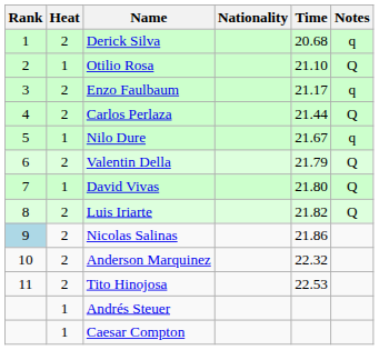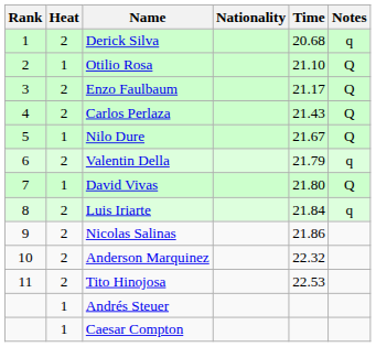 <table class="wikitable sortable" style="text-align:center;font-size:95%">
 <tr>
 <th>Rank</th>
 <th>Heat</th>
 <th>Name</th>
 <th>Nationality</th>
 <th>Time</th>
 <th>Notes</th>
 </tr>
 <tr bgcolor=ccffcc>
 <td>1</td>
 <td>2</td>
 <td align=left><a href='#'>Derick Silva</a></td>
 <td align=left></td>
 <td>20.68</td>
 <td>q</td>
 </tr>
 <tr bgcolor=ccffcc>
 <td>2</td>
 <td>1</td>
 <td align=left><a href='#'>Otilio Rosa</a></td>
 <td align=left></td>
 <td>21.10</td>
 <td>Q</td>
 </tr>
 <tr bgcolor=ccffcc>
 <td>3</td>
 <td>2</td>
 <td align=left><a href='#'>Enzo Faulbaum</a></td>
 <td align=left></td>
 <td>21.17</td>
-<td>q</td>
+<td>Q</td>
 </tr>
 <tr bgcolor=ccffcc>
 <td>4</td>
 <td>2</td>
 <td align=left><a href='#'>Carlos Perlaza</a></td>
 <td align=left></td>
-<td>21.44</td>
+<td>21.43</td>
 <td>Q</td>
 </tr>
 <tr bgcolor=ccffcc>
 <td>5</td>
 <td>1</td>
 <td align=left><a href='#'>Nilo Dure</a></td>
 <td align=left></td>
 <td>21.67</td>
-<td>q</td>
+<td>Q</td>
 </tr>
 <tr bgcolor=ddffdd>
 <td>6</td>
 <td>2</td>
 <td align=left><a href='#'>Valentin Della</a></td>
 <td align=left></td>
 <td>21.79</td>
-<td>Q</td>
+<td>q</td>
 </tr>
 <tr bgcolor=ccffcc>
 <td>7</td>
 <td>1</td>
 <td align=left><a href='#'>David Vivas</a></td>
 <td align=left></td>
 <td>21.80</td>
 <td>Q</td>
 </tr>
 <tr bgcolor=ddffdd>
 <td>8</td>
 <td>2</td>
 <td align=left><a href='#'>Luis Iriarte</a></td>
 <td align=left></td>
-<td>21.82</td>
-<td>Q</td>
+<td>21.84</td>
+<td>q</td>
 </tr>
 <tr>
-<td style="background: lightblue;">9</td>
+<td>9</td>
 <td>2</td>
 <td align=left><a href='#'>Nicolas Salinas</a></td>
 <td align=left></td>
 <td>21.86</td>
 <td></td>
 </tr>
 <tr>
 <td>10</td>
 <td>2</td>
 <td align=left><a href='#'>Anderson Marquinez</a></td>
 <td align=left></td>
 <td>22.32</td>
 <td></td>
 </tr>
 <tr>
 <td>11</td>
 <td>2</td>
 <td align=left><a href='#'>Tito Hinojosa</a></td>
 <td align=left></td>
 <td>22.53</td>
 <td></td>
 </tr>
 <tr>
 <td></td>
 <td>1</td>
 <td align=left><a href='#'>Andrés Steuer</a></td>
 <td align=left></td>
 <td></td>
 <td></td>
 </tr>
 <tr>
 <td></td>
 <td>1</td>
 <td align=left><a href='#'>Caesar Compton</a></td>
 <td align=left></td>
 <td></td>
 <td></td>
 </tr>
 </table>
